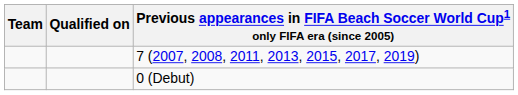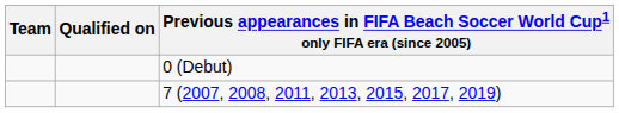 <table class="wikitable sortable">
 <tr>
 <th>Team</th>
 <th>Qualified on</th>
 <th data-sort-type="number">Previous <a href='#'>appearances</a> in <a href='#'>FIFA Beach Soccer World Cup</a><sup><strong><a href='#'>1</a></strong></sup><br><small>only FIFA era (since 2005)</small></th>
 </tr>
 <tr>
 <td></td>
 <td></td>
-<td>7 (<a href='#'>2007</a>, <a href='#'>2008</a>, <a href='#'>2011</a>, <a href='#'>2013</a>, <a href='#'>2015</a>, <a href='#'>2017</a>, <a href='#'>2019</a>)</td>
+<td>0 (Debut)</td>
 </tr>
 <tr>
 <td></td>
 <td></td>
-<td>0 (Debut)</td>
+<td>7 (<a href='#'>2007</a>, <a href='#'>2008</a>, <a href='#'>2011</a>, <a href='#'>2013</a>, <a href='#'>2015</a>, <a href='#'>2017</a>, <a href='#'>2019</a>)</td>
 </tr>
 </table>
